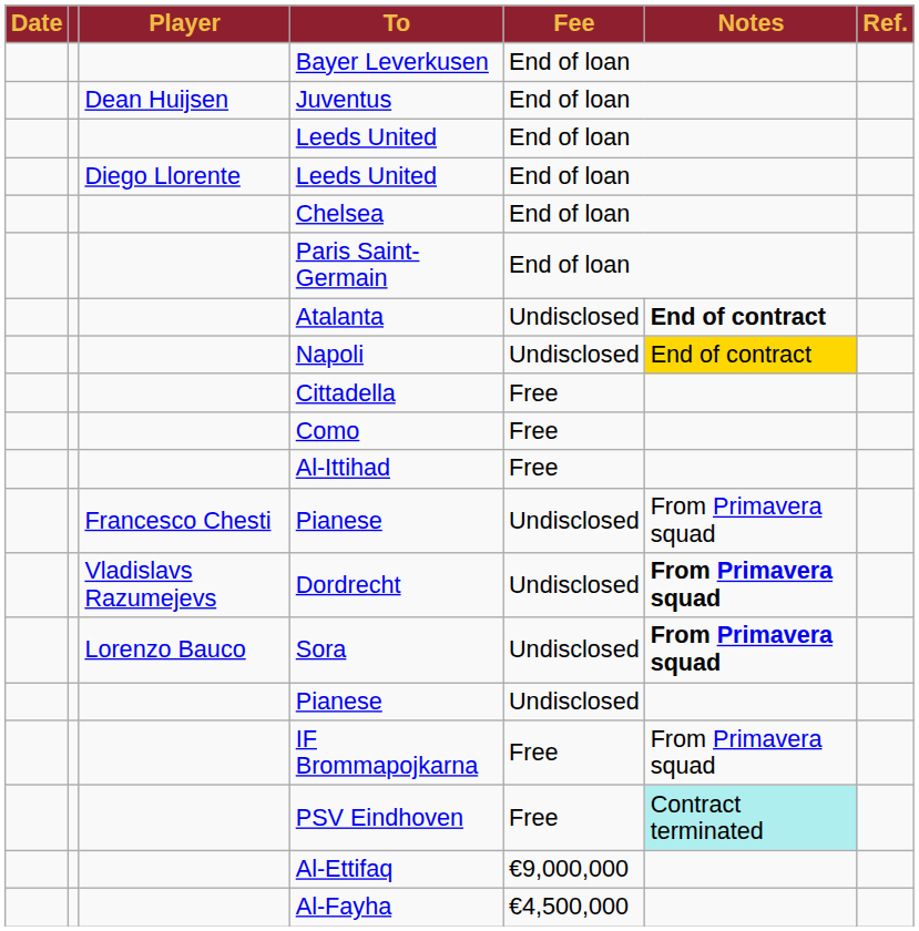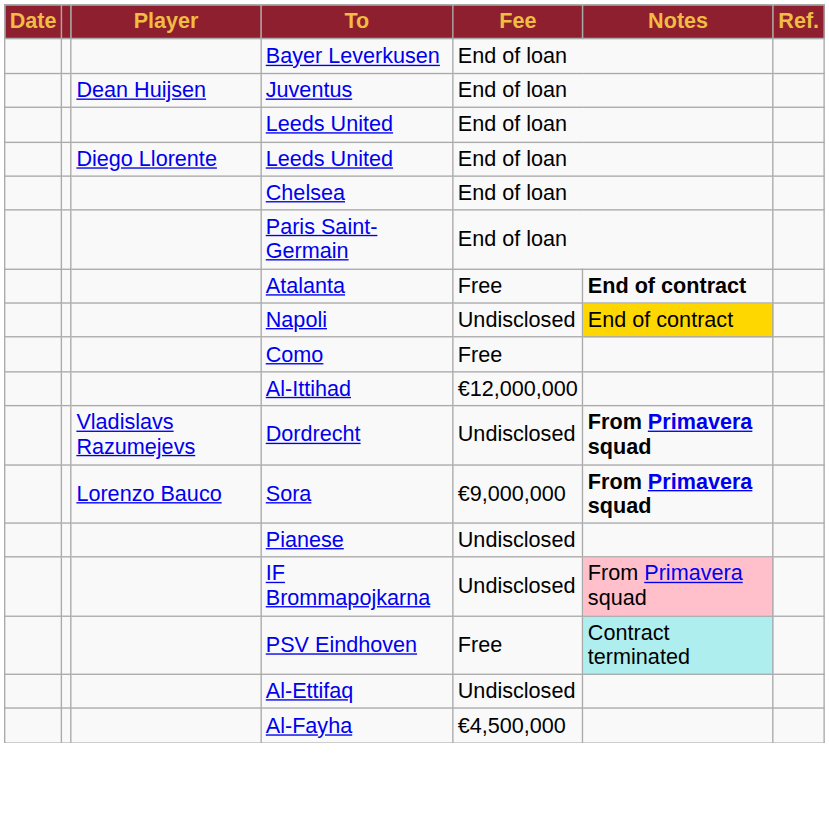 <table class="wikitable" style="text-align:left; font-size:100%;">
 <tr>
 <th style="background:#8e1f2f; color:#f0bc42; text-align:center;"><strong>Date</strong></th>
 <th style="background:#8e1f2f; color:#f0bc42; text-align:center;"><strong></strong></th>
 <th style="background:#8e1f2f; color:#f0bc42; text-align:center;"><strong>Player</strong></th>
 <th style="background:#8e1f2f; color:#f0bc42; text-align:center;">To</th>
 <th style="background:#8e1f2f; color:#f0bc42; text-align:center;"><strong>Fee</strong></th>
 <th style="background:#8e1f2f; color:#f0bc42; text-align:center;"><strong>Notes</strong></th>
 <th style="background:#8e1f2f; color:#f0bc42; text-align:center;"><strong>Ref.</strong></th>
 </tr>
 <tr>
 <td></td>
 <td></td>
 <td></td>
 <td> <a href='#'>Bayer Leverkusen</a></td>
 <td colspan="2">End of loan</td>
 <td></td>
 </tr>
 <tr>
 <td></td>
 <td></td>
 <td> <a href='#'>Dean Huijsen</a></td>
 <td> <a href='#'>Juventus</a></td>
 <td colspan="2">End of loan</td>
 <td></td>
 </tr>
 <tr>
 <td></td>
 <td></td>
 <td></td>
 <td> <a href='#'>Leeds United</a></td>
 <td colspan="2">End of loan</td>
 <td></td>
 </tr>
 <tr>
 <td></td>
 <td></td>
 <td> <a href='#'>Diego Llorente</a></td>
 <td> <a href='#'>Leeds United</a></td>
 <td colspan="2">End of loan</td>
 <td></td>
 </tr>
 <tr>
 <td></td>
 <td></td>
 <td></td>
 <td> <a href='#'>Chelsea</a></td>
 <td colspan="2">End of loan</td>
 <td></td>
 </tr>
 <tr>
 <td></td>
 <td></td>
 <td></td>
 <td> <a href='#'>Paris Saint-Germain</a></td>
 <td colspan="2">End of loan</td>
 <td></td>
 </tr>
 <tr>
 <td></td>
 <td></td>
 <td></td>
 <td> <a href='#'>Atalanta</a></td>
-<td>Undisclosed</td>
+<td>Free</td>
 <td><strong>End of contract</strong></td>
 <td></td>
 </tr>
 <tr>
 <td></td>
 <td></td>
 <td></td>
 <td> <a href='#'>Napoli</a></td>
 <td>Undisclosed</td>
 <td style="background: gold;">End of contract</td>
 <td></td>
 </tr>
 <tr>
 <td></td>
 <td></td>
 <td></td>
-<td> <a href='#'>Cittadella</a></td>
-<td>Free</td>
-<td></td>
-<td></td>
-</tr>
-<tr>
-<td></td>
-<td></td>
-<td></td>
 <td> <a href='#'>Como</a></td>
 <td>Free</td>
 <td></td>
 <td></td>
 </tr>
 <tr>
 <td></td>
 <td></td>
 <td></td>
 <td> <a href='#'>Al-Ittihad</a></td>
-<td>Free</td>
+<td>€12,000,000</td>
 <td></td>
-<td></td>
-</tr>
-<tr>
-<td></td>
-<td></td>
-<td> <a href='#'>Francesco Chesti</a></td>
-<td> <a href='#'>Pianese</a></td>
-<td>Undisclosed</td>
-<td>From <a href='#'>Primavera</a> squad</td>
 <td></td>
 </tr>
 <tr>
 <td></td>
 <td></td>
 <td> <a href='#'>Vladislavs Razumejevs</a></td>
 <td> <a href='#'>Dordrecht</a></td>
 <td>Undisclosed</td>
 <td><strong>From <a href='#'>Primavera</a> squad</strong></td>
 <td></td>
 </tr>
 <tr>
 <td></td>
 <td></td>
 <td> <a href='#'>Lorenzo Bauco</a></td>
 <td> <a href='#'>Sora</a></td>
-<td>Undisclosed</td>
+<td>€9,000,000</td>
 <td><strong>From <a href='#'>Primavera</a> squad</strong></td>
 <td></td>
 </tr>
 <tr>
 <td></td>
 <td></td>
 <td></td>
 <td> <a href='#'>Pianese</a></td>
 <td>Undisclosed</td>
 <td></td>
 <td></td>
 </tr>
 <tr>
 <td></td>
 <td></td>
 <td></td>
 <td> <a href='#'>IF Brommapojkarna</a></td>
-<td>Free</td>
-<td>From <a href='#'>Primavera</a> squad</td>
+<td>Undisclosed</td>
+<td style="background: pink;">From <a href='#'>Primavera</a> squad</td>
 <td></td>
 </tr>
 <tr>
 <td></td>
 <td></td>
 <td></td>
 <td> <a href='#'>PSV Eindhoven</a></td>
 <td>Free</td>
 <td style="background: paleturquoise;">Contract terminated</td>
 <td></td>
 </tr>
 <tr>
 <td></td>
 <td></td>
 <td></td>
 <td> <a href='#'>Al-Ettifaq</a></td>
-<td>€9,000,000</td>
+<td>Undisclosed</td>
 <td></td>
 <td></td>
 </tr>
 <tr>
 <td></td>
 <td></td>
 <td></td>
 <td> <a href='#'>Al-Fayha</a></td>
 <td>€4,500,000</td>
 <td></td>
 <td></td>
 </tr>
 </table>
